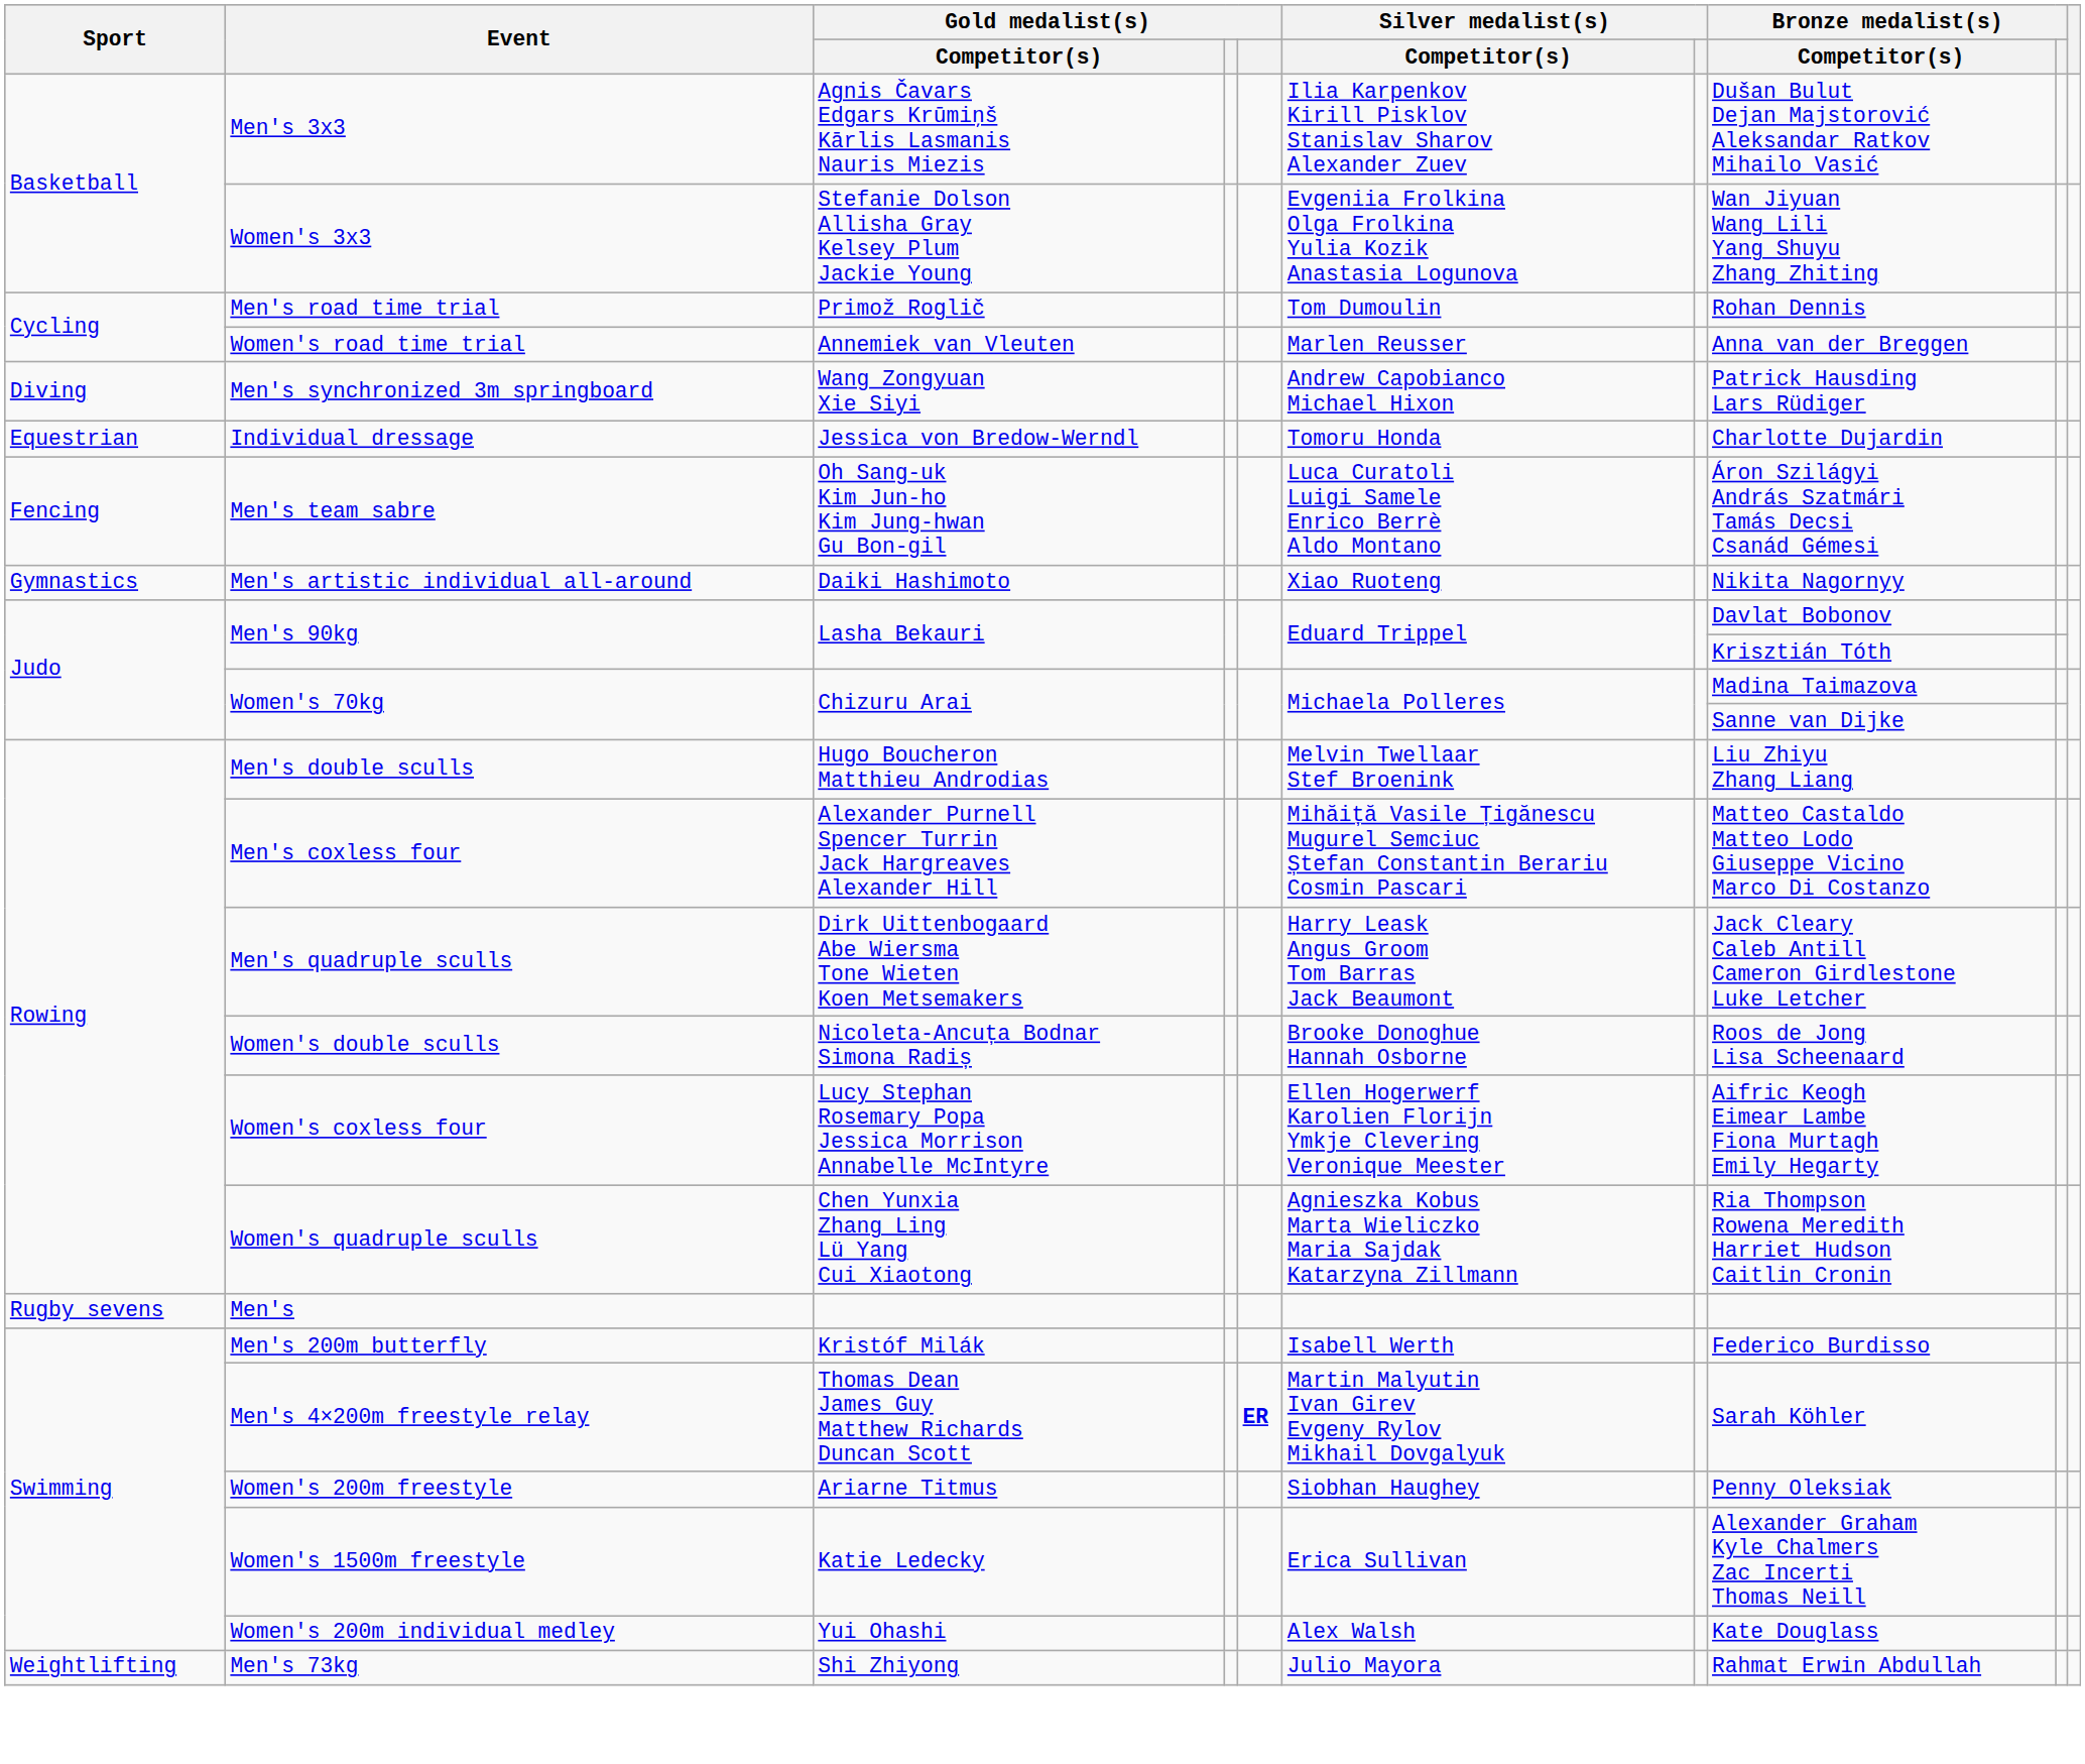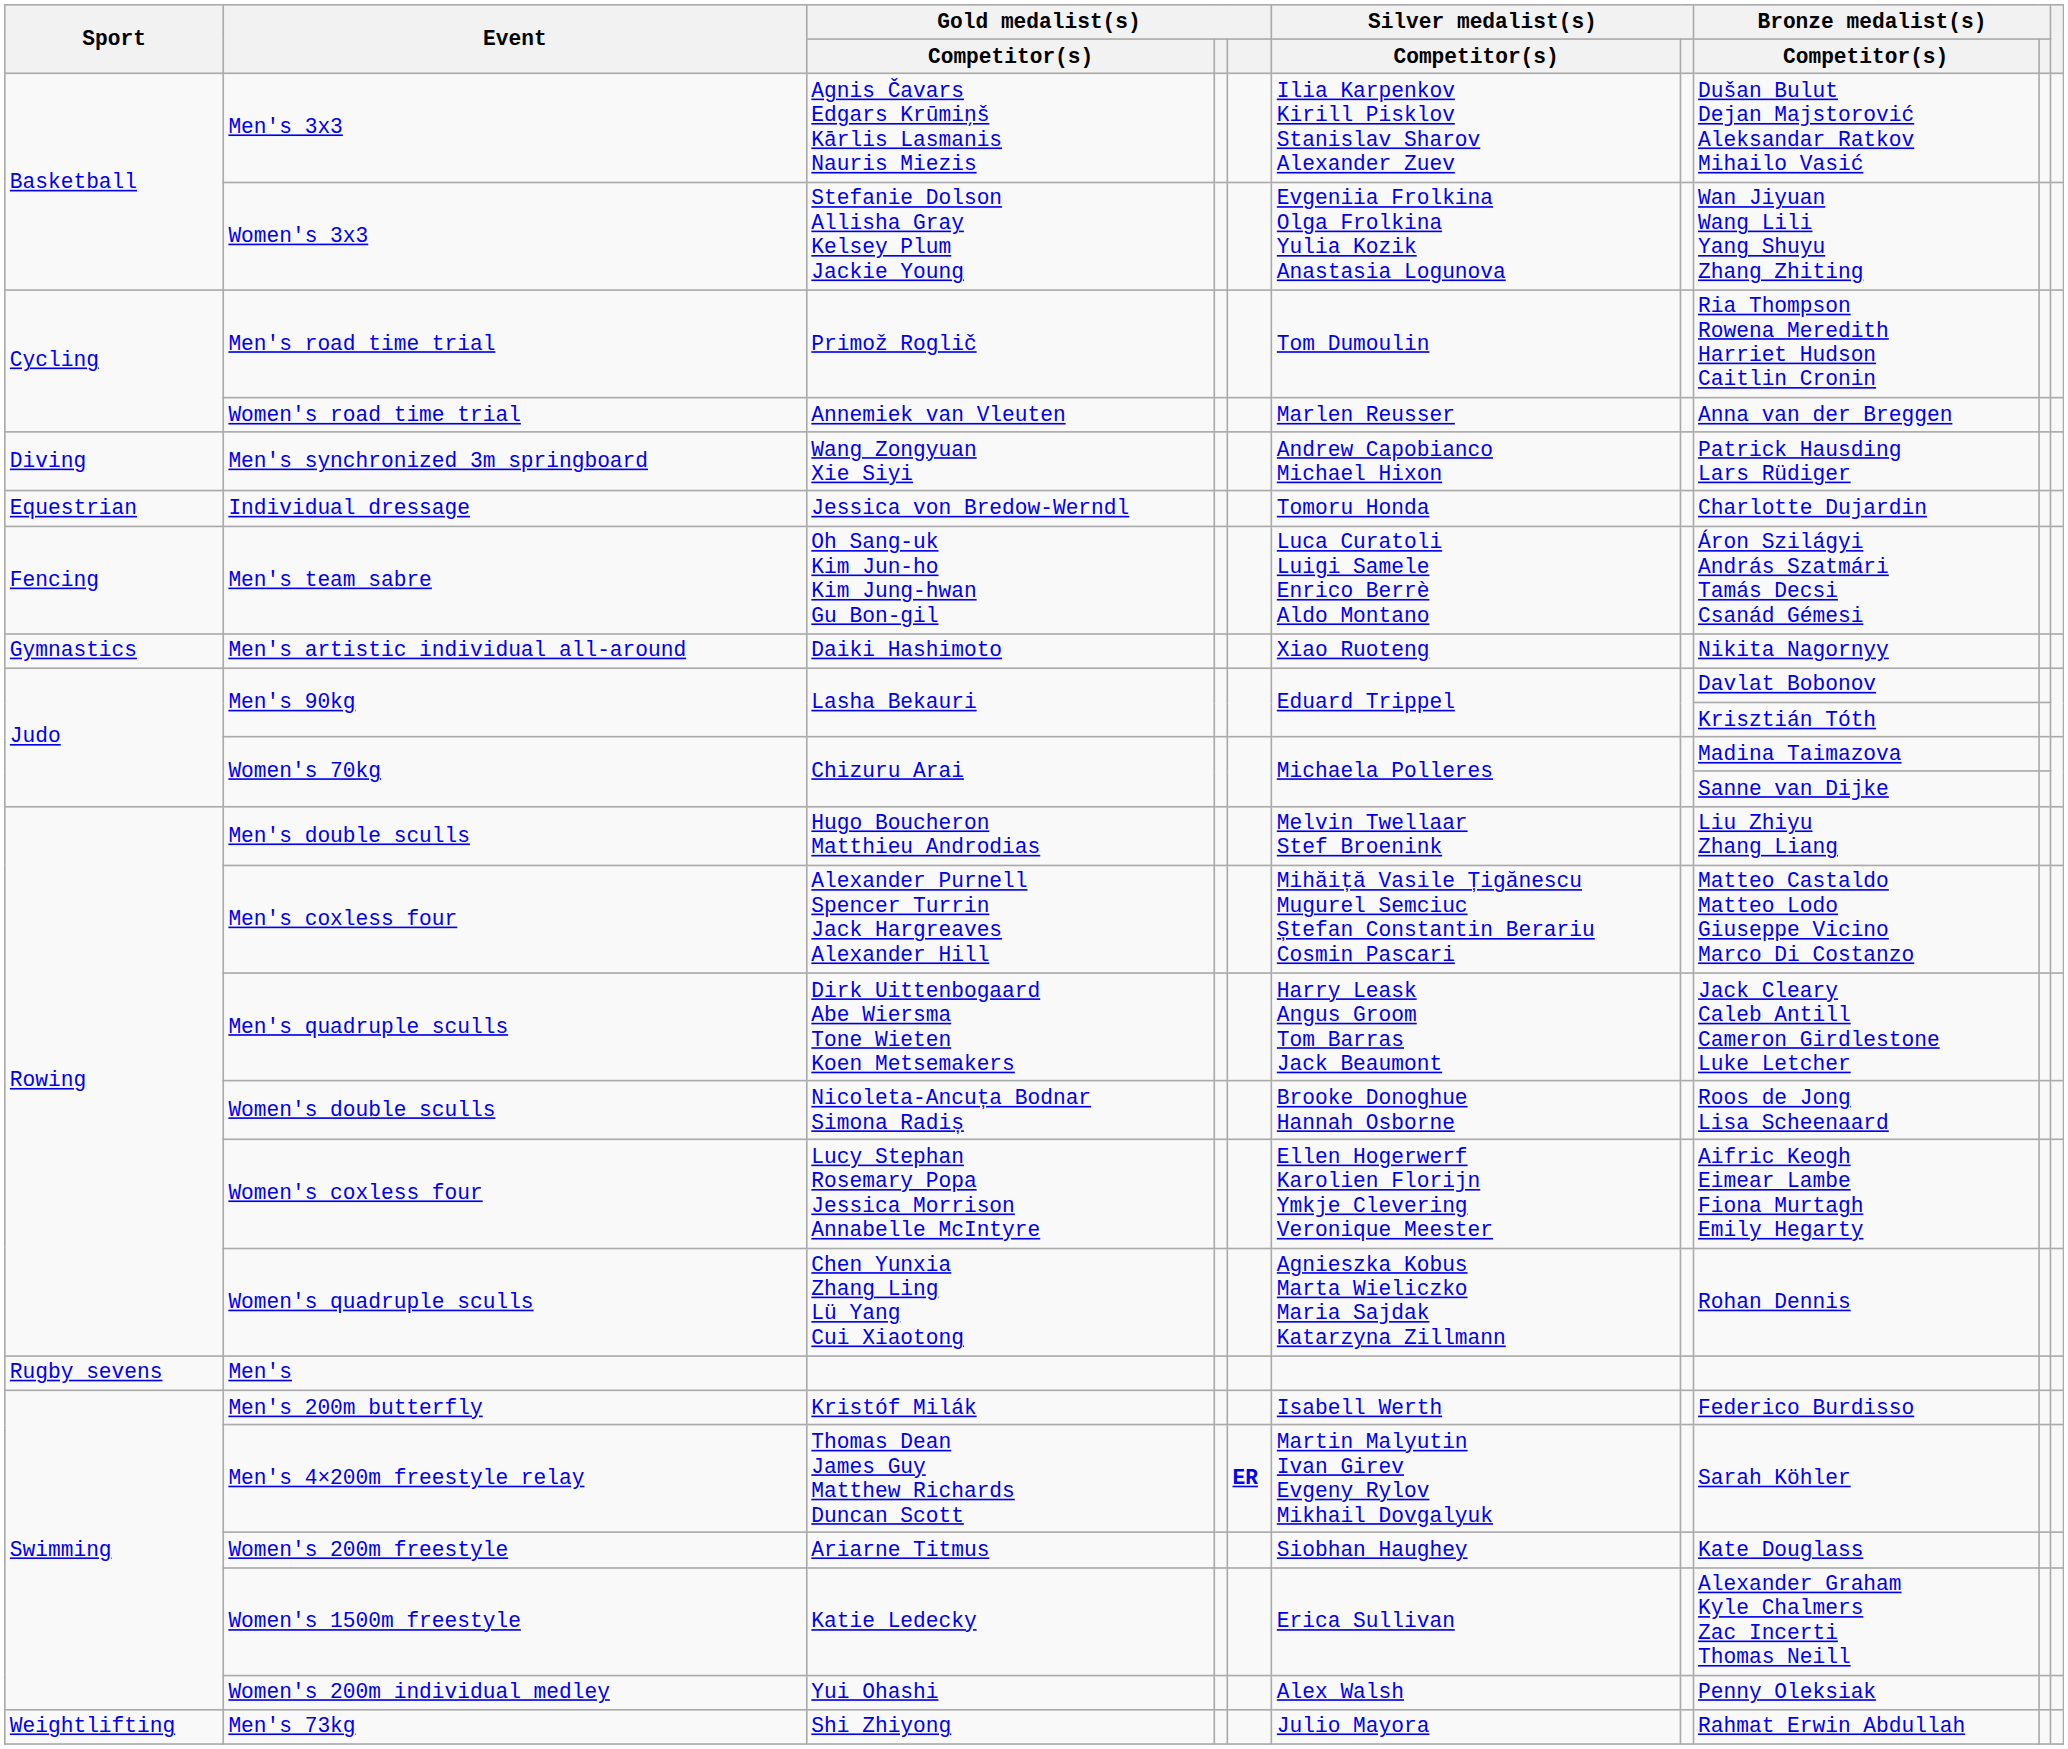 <table class="wikitable" style="width:100%;">
 <tr>
 <th rowspan="2">Sport</th>
 <th rowspan="2">Event</th>
 <th colspan="3">Gold medalist(s)</th>
 <th colspan="2">Silver medalist(s)</th>
 <th colspan="2">Bronze medalist(s)</th>
 <th rowspan="2"></th>
 </tr>
 <tr>
 <th>Competitor(s)</th>
 <th></th>
 <th></th>
 <th>Competitor(s)</th>
 <th></th>
 <th>Competitor(s)</th>
 <th></th>
 </tr>
 <tr>
 <td rowspan="2"><a href='#'>Basketball</a></td>
 <td><a href='#'>Men's 3x3</a></td>
 <td><a href='#'>Agnis Čavars</a> <br> <a href='#'>Edgars Krūmiņš</a> <br> <a href='#'>Kārlis Lasmanis</a> <br> <a href='#'>Nauris Miezis</a></td>
 <td></td>
 <td></td>
 <td><a href='#'>Ilia Karpenkov</a> <br> <a href='#'>Kirill Pisklov</a> <br> <a href='#'>Stanislav Sharov</a> <br> <a href='#'>Alexander Zuev</a></td>
 <td></td>
 <td><a href='#'>Dušan Bulut</a> <br> <a href='#'>Dejan Majstorović</a> <br> <a href='#'>Aleksandar Ratkov</a> <br> <a href='#'>Mihailo Vasić</a></td>
 <td></td>
 <td></td>
 </tr>
 <tr>
 <td><a href='#'>Women's 3x3</a></td>
 <td><a href='#'>Stefanie Dolson</a><br><a href='#'>Allisha Gray</a><br><a href='#'>Kelsey Plum</a><br><a href='#'>Jackie Young</a></td>
 <td></td>
 <td></td>
 <td><a href='#'>Evgeniia Frolkina</a><br><a href='#'>Olga Frolkina</a><br><a href='#'>Yulia Kozik</a><br><a href='#'>Anastasia Logunova</a></td>
 <td></td>
 <td><a href='#'>Wan Jiyuan</a><br><a href='#'>Wang Lili</a><br><a href='#'>Yang Shuyu</a><br><a href='#'>Zhang Zhiting</a></td>
 <td></td>
 <td></td>
 </tr>
 <tr>
 <td rowspan="2"><a href='#'>Cycling</a></td>
 <td><a href='#'>Men's road time trial</a></td>
 <td><a href='#'>Primož Roglič</a></td>
 <td></td>
 <td></td>
 <td><a href='#'>Tom Dumoulin</a></td>
 <td></td>
-<td><a href='#'>Rohan Dennis</a></td>
+<td><a href='#'>Ria Thompson</a><br><a href='#'>Rowena Meredith</a><br><a href='#'>Harriet Hudson</a><br><a href='#'>Caitlin Cronin</a></td>
 <td></td>
 <td></td>
 </tr>
 <tr>
 <td><a href='#'>Women's road time trial</a></td>
 <td><a href='#'>Annemiek van Vleuten</a></td>
 <td></td>
 <td></td>
 <td><a href='#'>Marlen Reusser</a></td>
 <td></td>
 <td><a href='#'>Anna van der Breggen</a></td>
 <td></td>
 <td></td>
 </tr>
 <tr>
 <td><a href='#'>Diving</a></td>
 <td><a href='#'>Men's synchronized 3m springboard</a></td>
 <td><a href='#'>Wang Zongyuan</a><br><a href='#'>Xie Siyi</a></td>
 <td></td>
 <td></td>
 <td><a href='#'>Andrew Capobianco</a> <br> <a href='#'>Michael Hixon</a></td>
 <td></td>
 <td><a href='#'>Patrick Hausding</a><br><a href='#'>Lars Rüdiger</a></td>
 <td></td>
 <td></td>
 </tr>
 <tr>
 <td><a href='#'>Equestrian</a></td>
 <td><a href='#'>Individual dressage</a></td>
 <td><a href='#'>Jessica von Bredow-Werndl</a></td>
 <td></td>
 <td></td>
 <td><a href='#'>Tomoru Honda</a></td>
 <td></td>
 <td><a href='#'>Charlotte Dujardin</a></td>
 <td></td>
 <td></td>
 </tr>
 <tr>
 <td><a href='#'>Fencing</a></td>
 <td><a href='#'>Men's team sabre</a></td>
 <td><a href='#'>Oh Sang-uk</a><br> <a href='#'>Kim Jun-ho</a><br> <a href='#'>Kim Jung-hwan</a><br> <a href='#'>Gu Bon-gil</a></td>
 <td></td>
 <td></td>
 <td><a href='#'>Luca Curatoli</a><br> <a href='#'>Luigi Samele</a><br> <a href='#'>Enrico Berrè</a><br> <a href='#'>Aldo Montano</a></td>
 <td></td>
 <td><a href='#'>Áron Szilágyi</a><br> <a href='#'>András Szatmári</a><br> <a href='#'>Tamás Decsi</a><br> <a href='#'>Csanád Gémesi</a></td>
 <td></td>
 <td></td>
 </tr>
 <tr>
 <td><a href='#'>Gymnastics</a></td>
 <td><a href='#'>Men's artistic individual all-around</a></td>
 <td><a href='#'>Daiki Hashimoto</a></td>
 <td></td>
 <td></td>
 <td><a href='#'>Xiao Ruoteng</a></td>
 <td></td>
 <td><a href='#'>Nikita Nagornyy</a></td>
 <td></td>
 <td></td>
 </tr>
 <tr>
 <td rowspan="4"><a href='#'>Judo</a></td>
 <td rowspan="2"><a href='#'>Men's 90kg</a></td>
 <td rowspan="2"><a href='#'>Lasha Bekauri</a></td>
 <td rowspan="2"></td>
 <td rowspan="2"></td>
 <td rowspan="2"><a href='#'>Eduard Trippel</a></td>
 <td rowspan="2"></td>
 <td><a href='#'>Davlat Bobonov</a></td>
 <td></td>
 <td rowspan="2"></td>
 </tr>
 <tr>
 <td><a href='#'>Krisztián Tóth</a></td>
 <td></td>
 </tr>
 <tr>
 <td rowspan="2"><a href='#'>Women's 70kg</a></td>
 <td rowspan="2"><a href='#'>Chizuru Arai</a></td>
 <td rowspan="2"></td>
 <td rowspan="2"></td>
 <td rowspan="2"><a href='#'>Michaela Polleres</a></td>
 <td rowspan="2"></td>
 <td><a href='#'>Madina Taimazova</a></td>
 <td></td>
 <td rowspan="2"></td>
 </tr>
 <tr>
 <td><a href='#'>Sanne van Dijke</a></td>
 <td></td>
 </tr>
 <tr>
 <td rowspan="6"><a href='#'>Rowing</a></td>
 <td><a href='#'>Men's double sculls</a></td>
 <td><a href='#'>Hugo Boucheron</a><br><a href='#'>Matthieu Androdias</a></td>
 <td></td>
 <td></td>
 <td><a href='#'>Melvin Twellaar</a><br><a href='#'>Stef Broenink</a></td>
 <td></td>
 <td><a href='#'>Liu Zhiyu</a><br><a href='#'>Zhang Liang</a></td>
 <td></td>
 <td></td>
 </tr>
 <tr>
 <td><a href='#'>Men's coxless four</a></td>
 <td><a href='#'>Alexander Purnell</a><br><a href='#'>Spencer Turrin</a> <br> <a href='#'>Jack Hargreaves</a> <br> <a href='#'>Alexander Hill</a></td>
 <td></td>
 <td></td>
 <td><a href='#'>Mihăiță Vasile Țigănescu</a><br><a href='#'>Mugurel Semciuc</a><br><a href='#'>Ștefan Constantin Berariu</a><br><a href='#'>Cosmin Pascari</a></td>
 <td></td>
 <td><a href='#'>Matteo Castaldo</a><br><a href='#'>Matteo Lodo</a><br><a href='#'>Giuseppe Vicino</a><br><a href='#'>Marco Di Costanzo</a></td>
 <td></td>
 <td></td>
 </tr>
 <tr>
 <td><a href='#'>Men's quadruple sculls</a></td>
 <td><a href='#'>Dirk Uittenbogaard</a><br><a href='#'>Abe Wiersma</a><br><a href='#'>Tone Wieten</a><br><a href='#'>Koen Metsemakers</a></td>
 <td></td>
 <td></td>
 <td><a href='#'>Harry Leask</a><br><a href='#'>Angus Groom</a><br><a href='#'>Tom Barras</a><br><a href='#'>Jack Beaumont</a></td>
 <td></td>
 <td><a href='#'>Jack Cleary</a><br><a href='#'>Caleb Antill</a><br><a href='#'>Cameron Girdlestone</a><br><a href='#'>Luke Letcher</a></td>
 <td></td>
 <td></td>
 </tr>
 <tr>
 <td><a href='#'>Women's double sculls</a></td>
 <td><a href='#'>Nicoleta-Ancuța Bodnar</a><br><a href='#'>Simona Radiș</a></td>
 <td></td>
 <td></td>
 <td><a href='#'>Brooke Donoghue</a><br><a href='#'>Hannah Osborne</a></td>
 <td></td>
 <td><a href='#'>Roos de Jong</a><br><a href='#'>Lisa Scheenaard</a></td>
 <td></td>
 <td></td>
 </tr>
 <tr>
 <td><a href='#'>Women's coxless four</a></td>
 <td><a href='#'>Lucy Stephan</a><br><a href='#'>Rosemary Popa</a><br><a href='#'>Jessica Morrison</a><br><a href='#'>Annabelle McIntyre</a></td>
 <td></td>
 <td></td>
 <td><a href='#'>Ellen Hogerwerf</a><br> <a href='#'>Karolien Florijn</a><br><a href='#'>Ymkje Clevering</a><br><a href='#'>Veronique Meester</a></td>
 <td></td>
 <td><a href='#'>Aifric Keogh</a><br><a href='#'>Eimear Lambe</a><br><a href='#'>Fiona Murtagh</a><br><a href='#'>Emily Hegarty</a></td>
 <td></td>
 <td></td>
 </tr>
 <tr>
 <td><a href='#'>Women's quadruple sculls</a></td>
 <td><a href='#'>Chen Yunxia</a><br><a href='#'>Zhang Ling</a><br><a href='#'>Lü Yang</a><br><a href='#'>Cui Xiaotong</a></td>
 <td></td>
 <td></td>
 <td><a href='#'>Agnieszka Kobus</a><br><a href='#'>Marta Wieliczko</a><br><a href='#'>Maria Sajdak</a><br><a href='#'>Katarzyna Zillmann</a></td>
 <td></td>
-<td><a href='#'>Ria Thompson</a><br><a href='#'>Rowena Meredith</a><br><a href='#'>Harriet Hudson</a><br><a href='#'>Caitlin Cronin</a></td>
+<td><a href='#'>Rohan Dennis</a></td>
 <td></td>
 <td></td>
 </tr>
 <tr>
 <td><a href='#'>Rugby sevens</a></td>
 <td><a href='#'>Men's</a></td>
 <td></td>
 <td></td>
 <td></td>
 <td></td>
 <td></td>
 <td></td>
 <td></td>
 <td></td>
 </tr>
 <tr>
 <td rowspan="5"><a href='#'>Swimming</a></td>
 <td><a href='#'>Men's 200m butterfly</a></td>
 <td><a href='#'>Kristóf Milák</a></td>
 <td></td>
 <td></td>
 <td><a href='#'>Isabell Werth</a></td>
 <td></td>
 <td><a href='#'>Federico Burdisso</a></td>
 <td></td>
 <td></td>
 </tr>
 <tr>
 <td><a href='#'>Men's 4×200m freestyle relay</a></td>
 <td><a href='#'>Thomas Dean</a><br><a href='#'>James Guy</a><br><a href='#'>Matthew Richards</a><br><a href='#'>Duncan Scott</a></td>
 <td></td>
 <td><strong><a href='#'>ER</a></strong></td>
 <td><a href='#'>Martin Malyutin</a><br><a href='#'>Ivan Girev</a><br><a href='#'>Evgeny Rylov</a><br><a href='#'>Mikhail Dovgalyuk</a></td>
 <td></td>
 <td><a href='#'>Sarah Köhler</a></td>
 <td></td>
 <td></td>
 </tr>
 <tr>
 <td><a href='#'>Women's 200m freestyle</a></td>
 <td><a href='#'>Ariarne Titmus</a></td>
 <td></td>
 <td></td>
 <td><a href='#'>Siobhan Haughey</a></td>
 <td></td>
-<td><a href='#'>Penny Oleksiak</a></td>
+<td><a href='#'>Kate Douglass</a></td>
 <td></td>
 <td></td>
 </tr>
 <tr>
 <td><a href='#'>Women's 1500m freestyle</a></td>
 <td><a href='#'>Katie Ledecky</a></td>
 <td></td>
 <td></td>
 <td><a href='#'>Erica Sullivan</a></td>
 <td></td>
 <td><a href='#'>Alexander Graham</a><br><a href='#'>Kyle Chalmers</a><br><a href='#'>Zac Incerti</a><br><a href='#'>Thomas Neill</a></td>
 <td></td>
 <td></td>
 </tr>
 <tr>
 <td><a href='#'>Women's 200m individual medley</a></td>
 <td><a href='#'>Yui Ohashi</a></td>
 <td></td>
 <td></td>
 <td><a href='#'>Alex Walsh</a></td>
 <td></td>
-<td><a href='#'>Kate Douglass</a></td>
+<td><a href='#'>Penny Oleksiak</a></td>
 <td></td>
 <td></td>
 </tr>
 <tr>
 <td><a href='#'>Weightlifting</a></td>
 <td><a href='#'>Men's 73kg</a></td>
 <td><a href='#'>Shi Zhiyong</a></td>
 <td></td>
 <td></td>
 <td><a href='#'>Julio Mayora</a></td>
 <td></td>
 <td><a href='#'>Rahmat Erwin Abdullah</a></td>
 <td></td>
 <td></td>
 </tr>
 </table>
